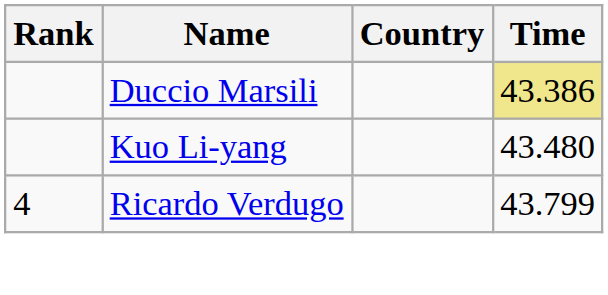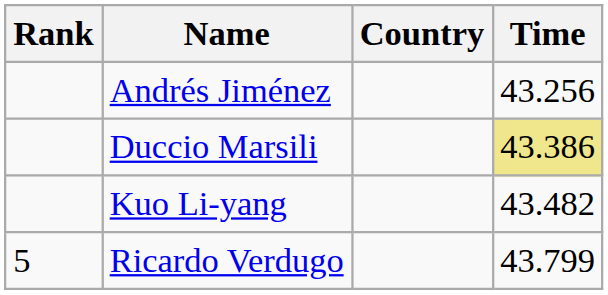 <table class="wikitable" style="font-size:95%" style="text-align:center; width:35em;">
 <tr>
 <th>Rank</th>
 <th>Name</th>
 <th>Country</th>
 <th>Time</th>
+</tr>
+<tr>
+<td></td>
+<td align=left><a href='#'>Andrés Jiménez</a></td>
+<td align=left></td>
+<td>43.256</td>
 </tr>
 <tr>
 <td></td>
 <td align=left><a href='#'>Duccio Marsili</a></td>
 <td align=left></td>
 <td style="background: khaki;">43.386</td>
 </tr>
 <tr>
 <td></td>
 <td align=left><a href='#'>Kuo Li-yang</a></td>
 <td align=left></td>
-<td>43.480</td>
+<td>43.482</td>
 </tr>
 <tr>
-<td>4</td>
+<td>5</td>
 <td align=left><a href='#'>Ricardo Verdugo</a></td>
 <td align=left></td>
 <td>43.799</td>
 </tr>
 </table>
